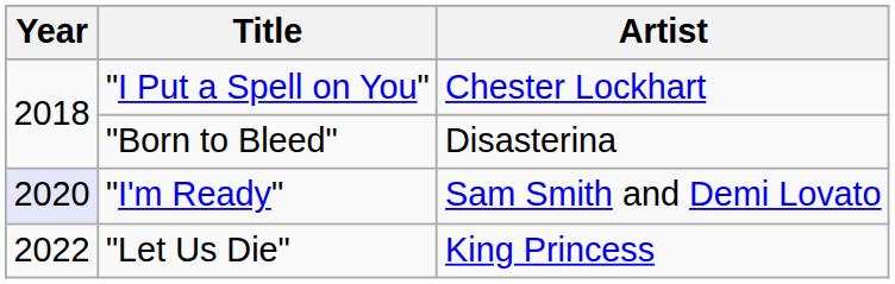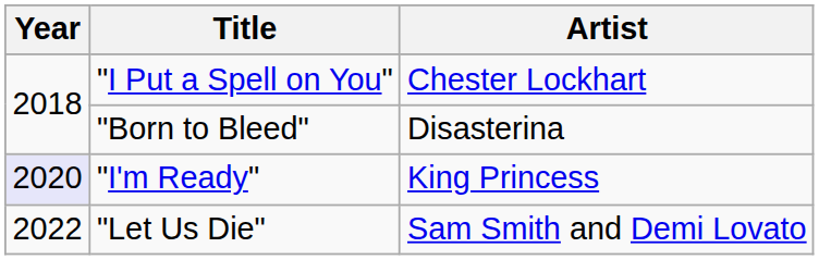 <table class="wikitable plainrowheaders sortable">
 <tr>
 <th scope="col">Year</th>
 <th scope="col">Title</th>
 <th scope="col">Artist</th>
 </tr>
 <tr>
 <td rowspan="2">2018</td>
 <td>"<a href='#'>I Put a Spell on You</a>"</td>
 <td><a href='#'>Chester Lockhart</a></td>
 </tr>
 <tr>
 <td>"Born to Bleed"</td>
 <td>Disasterina</td>
 </tr>
 <tr>
 <td style="background: lavender;">2020</td>
 <td>"<a href='#'>I'm Ready</a>"</td>
-<td><a href='#'>Sam Smith</a> and <a href='#'>Demi Lovato</a></td>
+<td><a href='#'>King Princess</a></td>
 </tr>
 <tr>
 <td>2022</td>
 <td>"Let Us Die"</td>
-<td><a href='#'>King Princess</a></td>
+<td><a href='#'>Sam Smith</a> and <a href='#'>Demi Lovato</a></td>
 </tr>
 </table>
